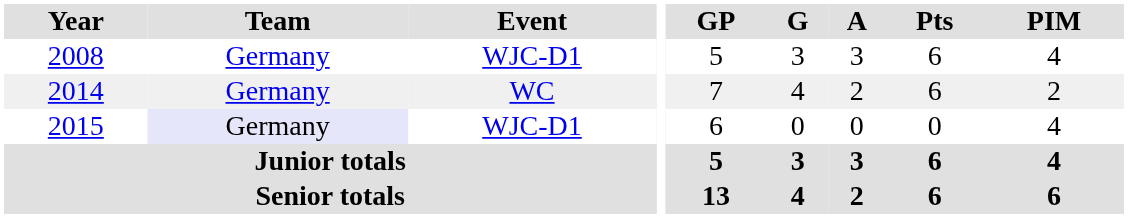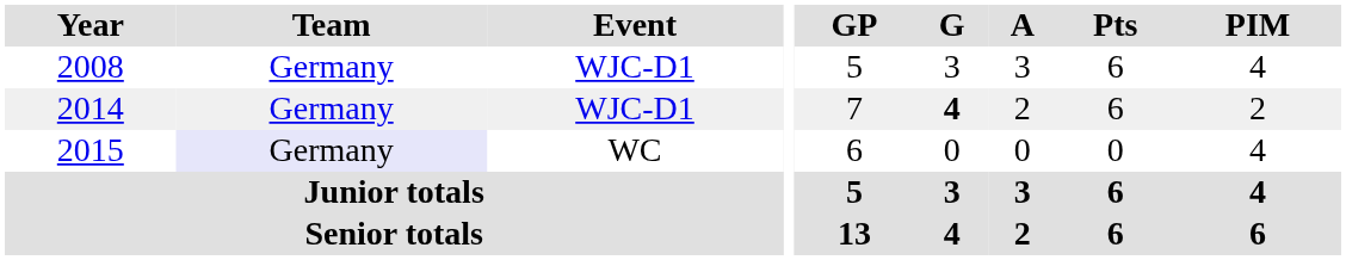 <table border="0" cellpadding="1" cellspacing="0" ID="Table3" style="text-align:center; width:40em">
 <tr ALIGN="center" bgcolor="#e0e0e0">
 <th>Year</th>
 <th>Team</th>
 <th>Event</th>
 <th rowspan="99" bgcolor="#ffffff"></th>
 <th>GP</th>
 <th>G</th>
 <th>A</th>
 <th>Pts</th>
 <th>PIM</th>
 </tr>
 <tr ALIGN="center">
 <td><a href='#'>2008</a></td>
 <td><a href='#'>Germany</a></td>
 <td><a href='#'>WJC-D1</a></td>
 <td>5</td>
 <td>3</td>
 <td>3</td>
 <td>6</td>
 <td>4</td>
 </tr>
 <tr ALIGN="center" bgcolor="#f0f0f0">
 <td><a href='#'>2014</a></td>
 <td><a href='#'>Germany</a></td>
-<td><a href='#'>WC</a></td>
+<td><a href='#'>WJC-D1</a></td>
 <td>7</td>
-<td>4</td>
+<td><strong>4</strong></td>
 <td>2</td>
 <td>6</td>
 <td>2</td>
 </tr>
 <tr ALIGN="center">
 <td><a href='#'>2015</a></td>
 <td style="background: lavender;">Germany</td>
-<td><a href='#'>WJC-D1</a></td>
+<td>WC</td>
 <td>6</td>
 <td>0</td>
 <td>0</td>
 <td>0</td>
 <td>4</td>
 </tr>
 <tr bgcolor="#e0e0e0">
 <th colspan="3">Junior totals</th>
 <th>5</th>
 <th>3</th>
 <th>3</th>
 <th>6</th>
 <th>4</th>
 </tr>
 <tr bgcolor="#e0e0e0">
 <th colspan="3">Senior totals</th>
 <th>13</th>
 <th>4</th>
 <th>2</th>
 <th>6</th>
 <th>6</th>
 </tr>
 </table>
